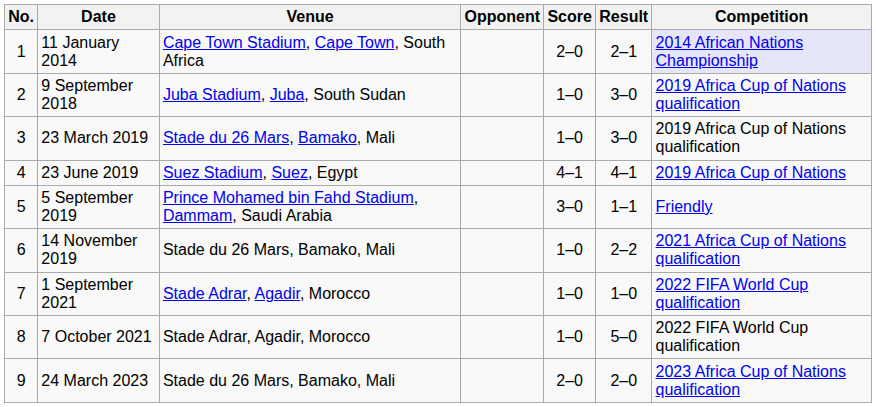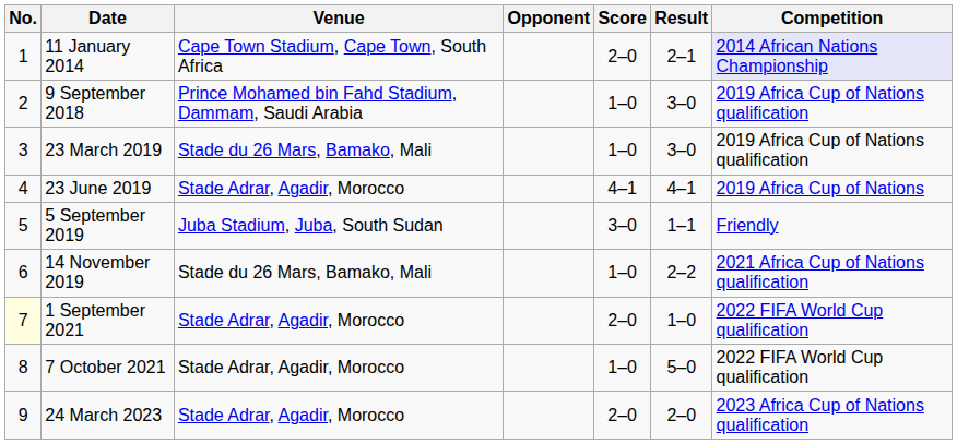 <table class="wikitable sortable">
 <tr>
 <th scope="col">No.</th>
 <th scope="col">Date</th>
 <th scope="col">Venue</th>
 <th scope="col">Opponent</th>
 <th scope="col">Score</th>
 <th scope="col">Result</th>
 <th scope="col">Competition</th>
 </tr>
 <tr>
 <td align="center">1</td>
 <td>11 January 2014</td>
 <td><a href='#'>Cape Town Stadium</a>, <a href='#'>Cape Town</a>, South Africa</td>
 <td></td>
 <td align="center">2–0</td>
 <td align="center">2–1</td>
 <td style="background: lavender;"><a href='#'>2014 African Nations Championship</a></td>
 </tr>
 <tr>
 <td align="center">2</td>
 <td>9 September 2018</td>
-<td><a href='#'>Juba Stadium</a>, <a href='#'>Juba</a>, South Sudan</td>
+<td><a href='#'>Prince Mohamed bin Fahd Stadium</a>, <a href='#'>Dammam</a>, Saudi Arabia</td>
 <td></td>
 <td align="center">1–0</td>
 <td align="center">3–0</td>
 <td><a href='#'>2019 Africa Cup of Nations qualification</a></td>
 </tr>
 <tr>
 <td align="center">3</td>
 <td>23 March 2019</td>
 <td><a href='#'>Stade du 26 Mars</a>, <a href='#'>Bamako</a>, Mali</td>
 <td></td>
 <td align="center">1–0</td>
 <td align="center">3–0</td>
 <td>2019 Africa Cup of Nations qualification</td>
 </tr>
 <tr>
 <td align="center">4</td>
 <td>23 June 2019</td>
-<td><a href='#'>Suez Stadium</a>, <a href='#'>Suez</a>, Egypt</td>
+<td><a href='#'>Stade Adrar</a>, <a href='#'>Agadir</a>, Morocco</td>
 <td></td>
 <td align="center">4–1</td>
 <td align="center">4–1</td>
 <td><a href='#'>2019 Africa Cup of Nations</a></td>
 </tr>
 <tr>
 <td align="center">5</td>
 <td>5 September 2019</td>
-<td><a href='#'>Prince Mohamed bin Fahd Stadium</a>, <a href='#'>Dammam</a>, Saudi Arabia</td>
+<td><a href='#'>Juba Stadium</a>, <a href='#'>Juba</a>, South Sudan</td>
 <td></td>
 <td align="center">3–0</td>
 <td align="center">1–1</td>
 <td><a href='#'>Friendly</a></td>
 </tr>
 <tr>
 <td align="center">6</td>
 <td>14 November 2019</td>
 <td>Stade du 26 Mars, Bamako, Mali</td>
 <td></td>
 <td align="center">1–0</td>
 <td align="center">2–2</td>
 <td><a href='#'>2021 Africa Cup of Nations qualification</a></td>
 </tr>
 <tr>
-<td align="center">7</td>
+<td align="center" style="background: lightyellow;">7</td>
 <td>1 September 2021</td>
 <td><a href='#'>Stade Adrar</a>, <a href='#'>Agadir</a>, Morocco</td>
 <td></td>
-<td align="center">1–0</td>
+<td align="center">2–0</td>
 <td align="center">1–0</td>
 <td><a href='#'>2022 FIFA World Cup qualification</a></td>
 </tr>
 <tr>
 <td align="center">8</td>
 <td>7 October 2021</td>
 <td>Stade Adrar, Agadir, Morocco</td>
 <td></td>
 <td align="center">1–0</td>
 <td align="center">5–0</td>
 <td>2022 FIFA World Cup qualification</td>
 </tr>
 <tr>
 <td align="center">9</td>
 <td>24 March 2023</td>
-<td>Stade du 26 Mars, Bamako, Mali</td>
+<td><a href='#'>Stade Adrar</a>, <a href='#'>Agadir</a>, Morocco</td>
 <td></td>
 <td align="center">2–0</td>
 <td align="center">2–0</td>
 <td><a href='#'>2023 Africa Cup of Nations qualification</a></td>
 </tr>
 </table>
